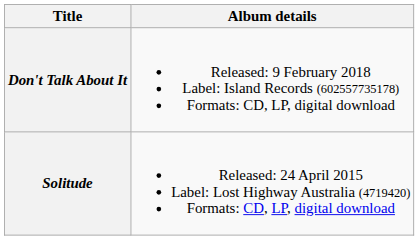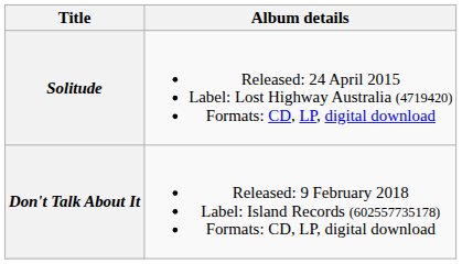 <table class="wikitable plainrowheaders" style="text-align:center;" border="1">
 <tr>
 <th>Title</th>
 <th>Album details</th>
 </tr>
 <tr>
+<th scope="row"><em>Solitude</em></th>
+<td><br><ul><li>Released: 24 April 2015</li><li>Label: Lost Highway Australia	 <small>(4719420)</small></li><li>Formats: <a href='#'>CD</a>, <a href='#'>LP</a>, <a href='#'>digital download</a></li></ul></td>
+</tr>
+<tr>
 <th scope="row"><em>Don't Talk About It</em></th>
 <td><br><ul><li>Released: 9 February 2018</li><li>Label: Island Records	 <small>(602557735178)</small></li><li>Formats: CD, LP, digital download</li></ul></td>
 </tr>
-<tr>
-<th scope="row"><em>Solitude</em></th>
-<td><br><ul><li>Released: 24 April 2015</li><li>Label: Lost Highway Australia	 <small>(4719420)</small></li><li>Formats: <a href='#'>CD</a>, <a href='#'>LP</a>, <a href='#'>digital download</a></li></ul></td>
-</tr>
 </table>
